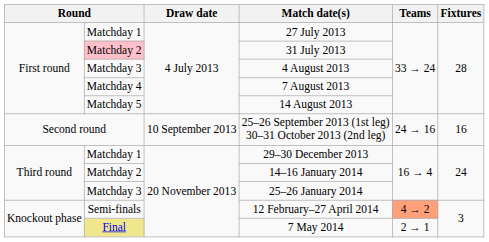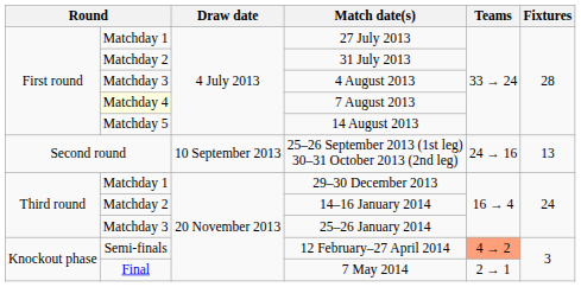 <table class="wikitable" style="text-align:center;">
 <tr>
 <th colspan="2">Round</th>
 <th>Draw date</th>
 <th>Match date(s)</th>
 <th>Teams</th>
 <th>Fixtures</th>
 </tr>
 <tr>
 <td rowspan="5">First round</td>
 <td>Matchday 1</td>
 <td rowspan="5">4 July 2013</td>
 <td>27 July 2013</td>
 <td rowspan="5">33 → 24</td>
 <td rowspan="5">28</td>
 </tr>
 <tr>
-<td style="background: pink;">Matchday 2</td>
+<td>Matchday 2</td>
 <td>31 July 2013</td>
 </tr>
 <tr>
 <td>Matchday 3</td>
 <td>4 August 2013</td>
 </tr>
 <tr>
-<td>Matchday 4</td>
+<td style="background: lightyellow;">Matchday 4</td>
 <td>7 August 2013</td>
 </tr>
 <tr>
 <td>Matchday 5</td>
 <td>14 August 2013</td>
 </tr>
 <tr>
 <td colspan="2">Second round</td>
 <td>10 September 2013</td>
 <td>25–26 September 2013 (1st leg)<br>30–31 October 2013 (2nd leg)</td>
 <td>24 → 16</td>
-<td>16</td>
+<td>13</td>
 </tr>
 <tr>
 <td rowspan="3">Third round</td>
 <td>Matchday 1</td>
 <td rowspan="5">20 November 2013</td>
 <td>29–30 December 2013</td>
 <td rowspan="3">16 → 4</td>
 <td rowspan="3">24</td>
 </tr>
 <tr>
 <td>Matchday 2</td>
 <td>14–16 January 2014</td>
 </tr>
 <tr>
 <td>Matchday 3</td>
 <td>25–26 January 2014</td>
 </tr>
 <tr>
 <td rowspan="2">Knockout phase</td>
 <td>Semi-finals</td>
 <td>12 February–27 April 2014</td>
 <td style="background: lightsalmon;">4 → 2</td>
 <td rowspan="2">3</td>
 </tr>
 <tr>
-<td style="background: khaki;"><a href='#'>Final</a></td>
+<td><a href='#'>Final</a></td>
 <td>7 May 2014</td>
 <td>2 → 1</td>
 </tr>
 </table>
